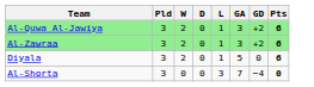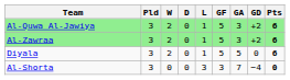 <table class="wikitable" style="text-align: center;">
 <tr>
 <th width="200">Team</th>
 <th width="20">Pld</th>
 <th width="20">W</th>
 <th width="20">D</th>
 <th width="20">L</th>
+<th width="20">GF</th>
 <th width="20">GA</th>
 <th width="20">GD</th>
 <th width="20">Pts</th>
 </tr>
 <tr bgcolor=lightgreen>
 <td style="text-align:left;"><a href='#'>Al-Quwa Al-Jawiya</a></td>
 <td>3</td>
 <td>2</td>
 <td>0</td>
 <td>1</td>
+<td>5</td>
 <td>3</td>
 <td>+2</td>
 <td><strong>6</strong></td>
 </tr>
 <tr bgcolor=lightgreen>
 <td style="text-align:left;"><a href='#'>Al-Zawraa</a></td>
 <td>3</td>
 <td>2</td>
 <td>0</td>
 <td>1</td>
+<td>5</td>
 <td>3</td>
 <td>+2</td>
 <td><strong>6</strong></td>
 </tr>
 <tr>
 <td style="text-align:left;"><a href='#'>Diyala</a></td>
 <td>3</td>
 <td>2</td>
 <td>0</td>
 <td>1</td>
 <td>5</td>
+<td>5</td>
 <td>0</td>
 <td><strong>6</strong></td>
 </tr>
 <tr>
 <td style="text-align:left;"><a href='#'>Al-Shorta</a></td>
 <td>3</td>
 <td>0</td>
 <td>0</td>
 <td>3</td>
+<td>3</td>
 <td>7</td>
 <td>−4</td>
 <td><strong>0</strong></td>
 </tr>
 </table>
